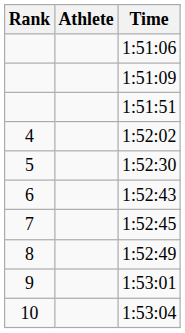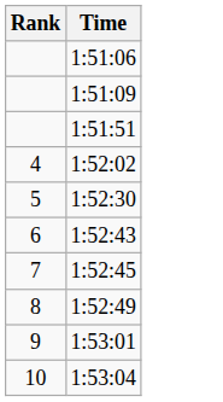 <table class="wikitable" style="font-size:95%; text-align:center;">
 <tr>
 <th>Rank</th>
-<th>Athlete</th>
 <th>Time</th>
 </tr>
 <tr>
 <td></td>
-<td align=left></td>
 <td align="center">1:51:06</td>
 </tr>
 <tr>
 <td></td>
-<td align=left></td>
 <td align="center">1:51:09</td>
 </tr>
 <tr>
 <td></td>
-<td align=left></td>
 <td align="center">1:51:51</td>
 </tr>
 <tr>
 <td>4</td>
-<td align=left></td>
 <td align="center">1:52:02</td>
 </tr>
 <tr>
 <td>5</td>
-<td align=left></td>
 <td align="center">1:52:30</td>
 </tr>
 <tr>
 <td>6</td>
-<td align=left></td>
 <td align="center">1:52:43</td>
 </tr>
 <tr>
 <td>7</td>
-<td align=left></td>
 <td align="center">1:52:45</td>
 </tr>
 <tr>
 <td>8</td>
-<td align=left></td>
 <td align="center">1:52:49</td>
 </tr>
 <tr>
 <td>9</td>
-<td align=left></td>
 <td align="center">1:53:01</td>
 </tr>
 <tr>
 <td>10</td>
-<td align=left></td>
 <td align="center">1:53:04</td>
 </tr>
 </table>
